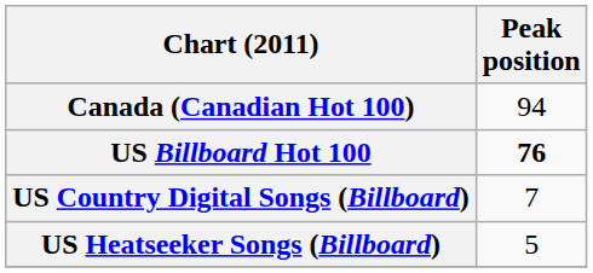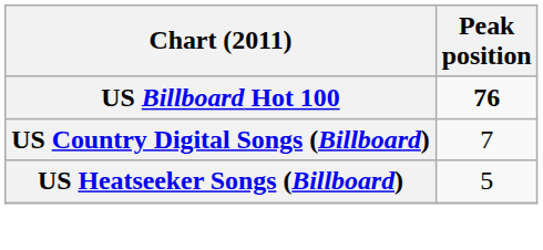 <table class="wikitable sortable plainrowheaders" style="text-align:center;">
 <tr>
 <th>Chart (2011)</th>
 <th>Peak <br> position</th>
-</tr>
-<tr>
-<th scope="row">Canada (<a href='#'>Canadian Hot 100</a>)</th>
-<td>94</td>
 </tr>
 <tr>
 <th scope="row">US <a href='#'><em>Billboard</em> Hot 100</a></th>
 <td><strong>76</strong></td>
 </tr>
 <tr>
 <th scope="row">US <a href='#'>Country Digital Songs</a> (<a href='#'><em>Billboard</em></a>)</th>
 <td>7</td>
 </tr>
 <tr>
 <th scope="row">US <a href='#'>Heatseeker Songs</a> (<a href='#'><em>Billboard</em></a>)</th>
 <td>5</td>
 </tr>
 <tr>
 </tr>
 </table>
